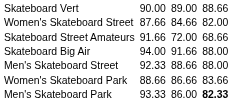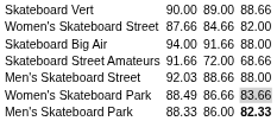 <table>
 <tr>
 <td>Skateboard Vert</td>
 <td></td>
 <td>90.00</td>
 <td></td>
 <td>89.00</td>
 <td></td>
 <td>88.66</td>
 </tr>
 <tr>
 <td>Women's Skateboard Street</td>
 <td></td>
 <td>87.66</td>
 <td></td>
 <td>84.66</td>
 <td></td>
 <td>82.00</td>
 </tr>
 <tr>
+<td>Skateboard Big Air</td>
+<td></td>
+<td>94.00</td>
+<td></td>
+<td>91.66</td>
+<td></td>
+<td>88.00</td>
+</tr>
+<tr>
 <td>Skateboard Street Amateurs</td>
 <td></td>
 <td>91.66</td>
 <td></td>
 <td>72.00</td>
 <td></td>
 <td>68.66</td>
 </tr>
 <tr>
-<td>Skateboard Big Air</td>
-<td></td>
-<td>94.00</td>
-<td></td>
-<td>91.66</td>
-<td></td>
-<td>88.00</td>
-</tr>
-<tr>
 <td>Men's Skateboard Street</td>
 <td></td>
-<td>92.33</td>
+<td>92.03</td>
 <td></td>
 <td>88.66</td>
 <td></td>
 <td>88.00</td>
 </tr>
 <tr>
 <td>Women's Skateboard Park</td>
 <td></td>
-<td>88.66</td>
+<td>88.49</td>
 <td></td>
 <td>86.66</td>
 <td></td>
-<td>83.66</td>
+<td style="background: lightgrey;">83.66</td>
 </tr>
 <tr>
 <td>Men's Skateboard Park</td>
 <td></td>
-<td>93.33</td>
+<td>88.33</td>
 <td></td>
 <td>86.00</td>
 <td></td>
 <td><strong>82.33</strong></td>
 </tr>
 </table>
